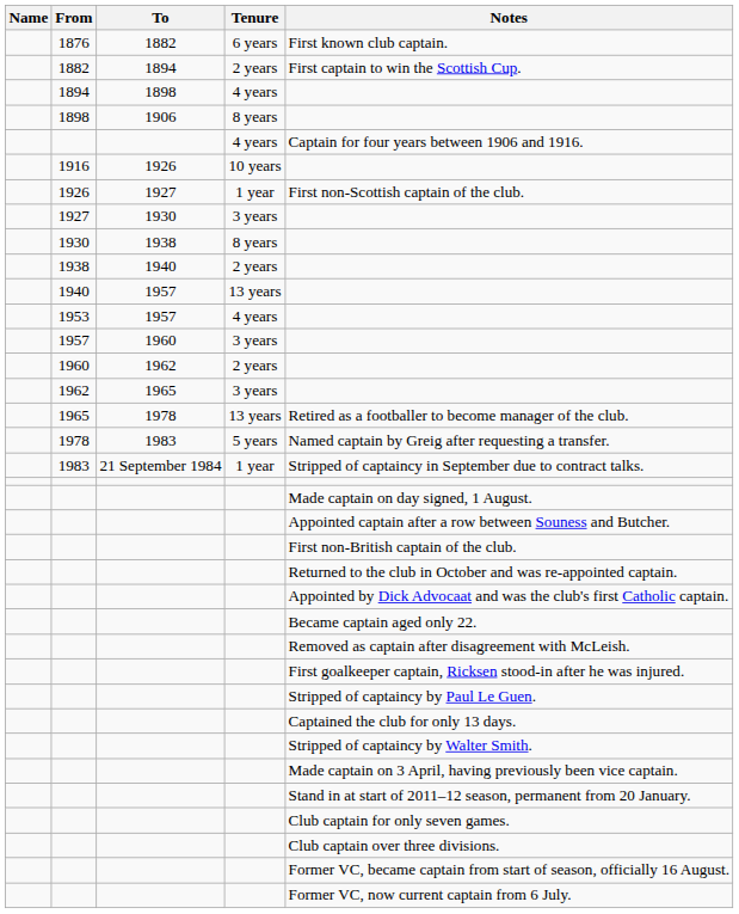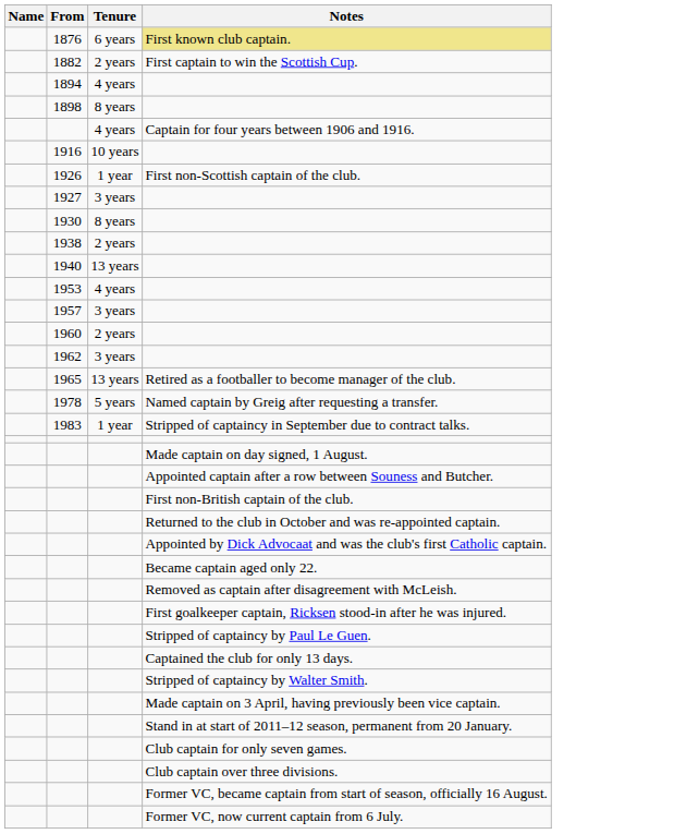 <table class="wikitable sortable">
 <tr>
 <th>Name</th>
 <th>From</th>
-<th class="unsortable">To</th>
 <th>Tenure</th>
 <th>Notes</th>
 </tr>
 <tr>
 <td align=left> </td>
 <td align=center>1876</td>
-<td align=center>1882</td>
 <td align=center>6 years</td>
-<td>First known club captain.</td>
+<td style="background: khaki;">First known club captain.</td>
 </tr>
 <tr>
 <td align=left> </td>
 <td align=center>1882</td>
-<td align=center>1894</td>
 <td align=center>2 years</td>
 <td>First captain to win the <a href='#'>Scottish Cup</a>.</td>
 </tr>
 <tr>
 <td align=left> </td>
 <td align=center>1894</td>
-<td align=center>1898</td>
 <td align=center>4 years</td>
 <td></td>
 </tr>
 <tr>
 <td align=left> </td>
 <td align=center>1898</td>
-<td align=center>1906</td>
 <td align=center>8 years</td>
 <td></td>
 </tr>
 <tr>
 <td align=left> </td>
-<td></td>
 <td></td>
 <td align=center>4 years</td>
 <td>Captain for four years between 1906 and 1916.</td>
 </tr>
 <tr>
 <td align=left> </td>
 <td align=center>1916</td>
-<td align=center>1926</td>
 <td align=center>10 years</td>
 <td></td>
 </tr>
 <tr>
 <td align=left> </td>
 <td align=center>1926</td>
-<td align=center>1927</td>
 <td align=center>1 year</td>
 <td>First non-Scottish captain of the club.</td>
 </tr>
 <tr>
 <td align=left> </td>
 <td align=center>1927</td>
-<td align=center>1930</td>
 <td align=center>3 years</td>
 <td></td>
 </tr>
 <tr>
 <td align=left> </td>
 <td align=center>1930</td>
-<td align=center>1938</td>
 <td align=center>8 years</td>
 <td></td>
 </tr>
 <tr>
 <td align=left> </td>
 <td align=center>1938</td>
-<td align=center>1940</td>
 <td align=center>2 years</td>
 <td></td>
 </tr>
 <tr>
 <td align=left> </td>
 <td align=center>1940</td>
-<td align=center>1957</td>
 <td align=center>13 years</td>
 <td></td>
 </tr>
 <tr>
 <td align=left> </td>
 <td align=center>1953</td>
-<td align=center>1957</td>
 <td align=center>4 years</td>
 <td></td>
 </tr>
 <tr>
 <td align=left> </td>
 <td align=center>1957</td>
-<td align=center>1960</td>
 <td align=center>3 years</td>
 <td></td>
 </tr>
 <tr>
 <td align=left> </td>
 <td align=center>1960</td>
-<td align=center>1962</td>
 <td align=center>2 years</td>
 <td></td>
 </tr>
 <tr>
 <td align=left> </td>
 <td align=center>1962</td>
-<td align=center>1965</td>
 <td align=center>3 years</td>
 <td></td>
 </tr>
 <tr>
 <td align=left> </td>
 <td align=center>1965</td>
-<td align=center>1978</td>
 <td align=center>13 years</td>
 <td>Retired as a footballer to become manager of the club.</td>
 </tr>
 <tr>
 <td align=left> </td>
 <td align=center>1978</td>
-<td align=center>1983</td>
 <td align=center>5 years</td>
 <td>Named captain by Greig after requesting a transfer.</td>
 </tr>
 <tr>
 <td align=left> </td>
 <td align=center>1983</td>
-<td>21 September 1984</td>
 <td align=center>1 year</td>
 <td>Stripped of captaincy in September due to contract talks.</td>
 </tr>
 <tr>
 <td align=left> </td>
-<td align=left></td>
 <td align=left></td>
 <td align=center></td>
 <td></td>
 </tr>
 <tr>
 <td align=left> </td>
 <td align=left></td>
-<td align=left></td>
 <td align=center></td>
 <td>Made captain on day signed, 1 August.</td>
 </tr>
 <tr>
 <td align=left> </td>
-<td align=left></td>
 <td align=left></td>
 <td align=center></td>
 <td>Appointed captain after a row between <a href='#'>Souness</a> and Butcher.</td>
 </tr>
 <tr>
 <td align=left> </td>
 <td align=left></td>
-<td align=left></td>
 <td align=center></td>
 <td>First non-British captain of the club.</td>
 </tr>
 <tr>
 <td align=left> </td>
-<td align=left></td>
 <td align=left></td>
 <td align=center></td>
 <td>Returned to the club in October and was re-appointed captain.</td>
 </tr>
 <tr>
 <td align=left> </td>
 <td align=left></td>
-<td align=left></td>
 <td align=center></td>
 <td>Appointed by <a href='#'>Dick Advocaat</a> and was the club's first <a href='#'>Catholic</a> captain.</td>
 </tr>
 <tr>
 <td align=left> </td>
-<td align=left></td>
 <td align=left></td>
 <td align=center></td>
 <td>Became captain aged only 22.</td>
 </tr>
 <tr>
 <td align=left> </td>
 <td align=left></td>
-<td align=left></td>
 <td align=center></td>
 <td>Removed as captain after disagreement with McLeish.</td>
 </tr>
 <tr>
 <td align=left> </td>
-<td align=left></td>
 <td align=left></td>
 <td align=center></td>
 <td>First goalkeeper captain, <a href='#'>Ricksen</a> stood-in after he was injured.</td>
 </tr>
 <tr>
 <td align=left> </td>
 <td align=left></td>
-<td align=left></td>
 <td align=center></td>
 <td>Stripped of captaincy by <a href='#'>Paul Le Guen</a>.</td>
 </tr>
 <tr>
 <td align=left> </td>
-<td align=left></td>
 <td align=left></td>
 <td align=center></td>
 <td>Captained the club for only 13 days.</td>
 </tr>
 <tr>
 <td align=left> </td>
 <td align=left></td>
-<td align=left></td>
 <td align=center></td>
 <td>Stripped of captaincy by <a href='#'>Walter Smith</a>.</td>
 </tr>
 <tr>
 <td align=left> </td>
-<td align=left></td>
 <td align=left></td>
 <td align=center></td>
 <td>Made captain on 3 April, having previously been vice captain.</td>
 </tr>
 <tr>
 <td align=left> </td>
 <td align=left></td>
-<td align=left></td>
 <td align=center></td>
 <td>Stand in at start of 2011–12 season, permanent from 20 January.</td>
 </tr>
 <tr>
 <td align=left> </td>
-<td align=left></td>
 <td align=left></td>
 <td align=center></td>
 <td>Club captain for only seven games.</td>
 </tr>
 <tr>
 <td align=left> </td>
 <td align=left></td>
-<td align=left></td>
 <td align=center></td>
 <td>Club captain over three divisions.</td>
 </tr>
 <tr>
 <td align=left> </td>
-<td align=left></td>
 <td align=left></td>
 <td align=center></td>
 <td>Former VC, became captain from start of season, officially 16 August.</td>
 </tr>
 <tr>
 <td align=left> </td>
 <td align=left></td>
-<td></td>
 <td align=center></td>
 <td>Former VC, now current captain from 6 July.</td>
 </tr>
 </table>
